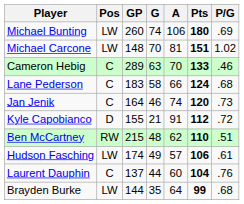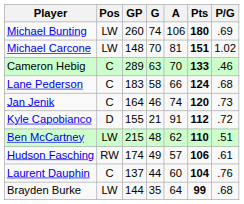 <table class="wikitable">
 <tr>
 <th>Player</th>
 <th>Pos</th>
 <th>GP</th>
 <th>G</th>
 <th>A</th>
 <th>Pts</th>
 <th>P/G</th>
 </tr>
 <tr align="center">
 <td align="left"><a href='#'>Michael Bunting</a></td>
 <td>LW</td>
 <td>260</td>
 <td>74</td>
 <td>106</td>
 <td><strong>180</strong></td>
 <td>.69</td>
 </tr>
 <tr align="center">
 <td align="left"><a href='#'>Michael Carcone</a></td>
 <td>LW</td>
 <td>148</td>
 <td>70</td>
 <td>81</td>
 <td><strong>151</strong></td>
 <td>1.02</td>
 </tr>
 <tr align="center" style="background:#cfc;">
 <td align="left">Cameron Hebig</td>
 <td>C</td>
 <td>289</td>
 <td>63</td>
 <td>70</td>
 <td><strong>133</strong></td>
 <td>.46</td>
 </tr>
 <tr align="center">
 <td align="left"><a href='#'>Lane Pederson</a></td>
 <td>C</td>
 <td>183</td>
 <td>58</td>
 <td>66</td>
 <td><strong>124</strong></td>
 <td>.68</td>
 </tr>
 <tr align="center">
 <td align="left"><a href='#'>Jan Jenik</a></td>
 <td>C</td>
 <td>164</td>
 <td>46</td>
 <td>74</td>
 <td><strong>120</strong></td>
 <td>.73</td>
 </tr>
 <tr align="center">
 <td align="left"><a href='#'>Kyle Capobianco</a></td>
 <td>D</td>
 <td>155</td>
 <td>21</td>
 <td>91</td>
 <td><strong>112</strong></td>
 <td>.72</td>
 </tr>
 <tr align="center" style="background:#cfc;">
 <td align="left"><a href='#'>Ben McCartney</a></td>
-<td>RW</td>
+<td>LW</td>
 <td>215</td>
 <td>48</td>
 <td>62</td>
 <td><strong>110</strong></td>
 <td>.51</td>
 </tr>
 <tr align="center">
 <td align="left"><a href='#'>Hudson Fasching</a></td>
-<td>LW</td>
+<td>RW</td>
 <td>174</td>
 <td>49</td>
 <td>57</td>
 <td><strong>106</strong></td>
 <td>.61</td>
 </tr>
 <tr align="center">
 <td align="left"><a href='#'>Laurent Dauphin</a></td>
 <td>C</td>
 <td>137</td>
 <td>44</td>
 <td>60</td>
 <td><strong>104</strong></td>
 <td>.76</td>
 </tr>
 <tr align="center">
 <td align="left">Brayden Burke</td>
 <td>LW</td>
 <td>144</td>
 <td>35</td>
 <td>64</td>
 <td><strong>99</strong></td>
 <td>.68</td>
 </tr>
 </table>
